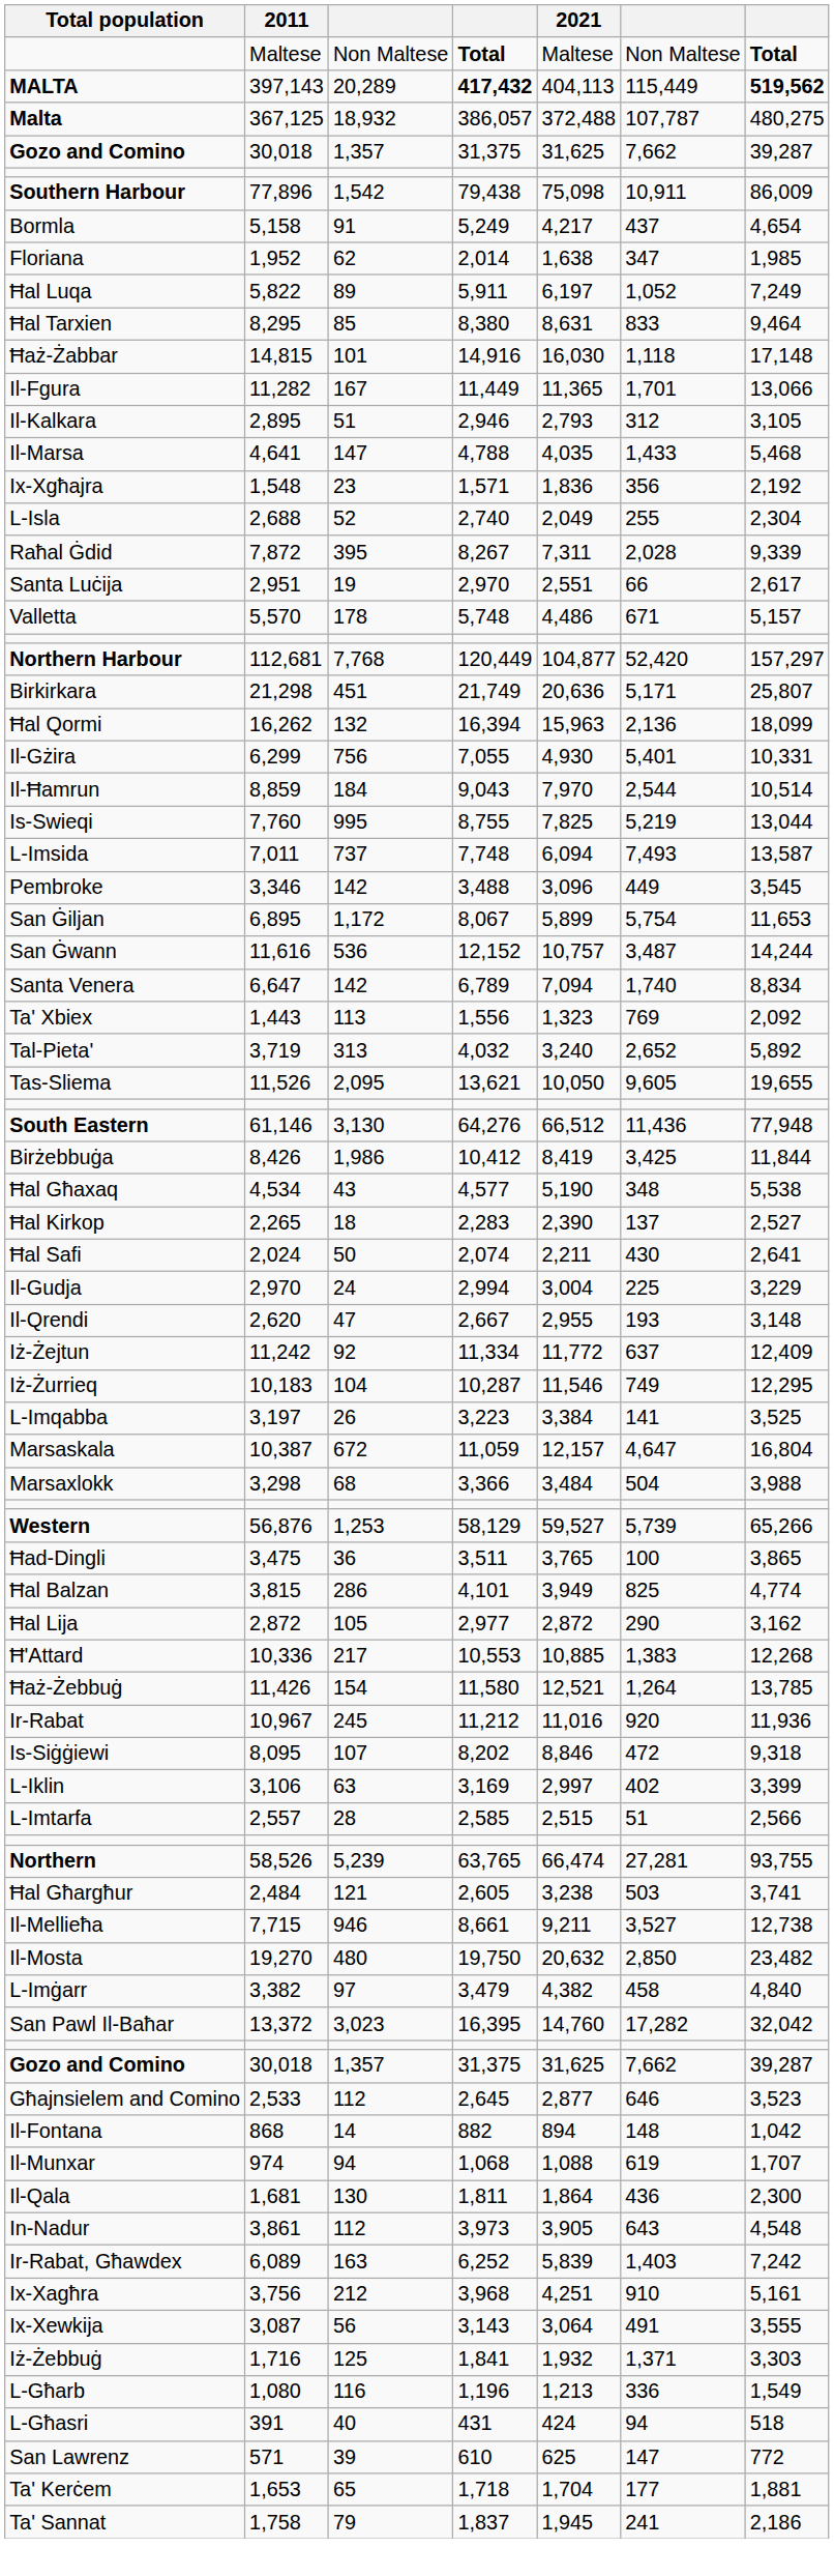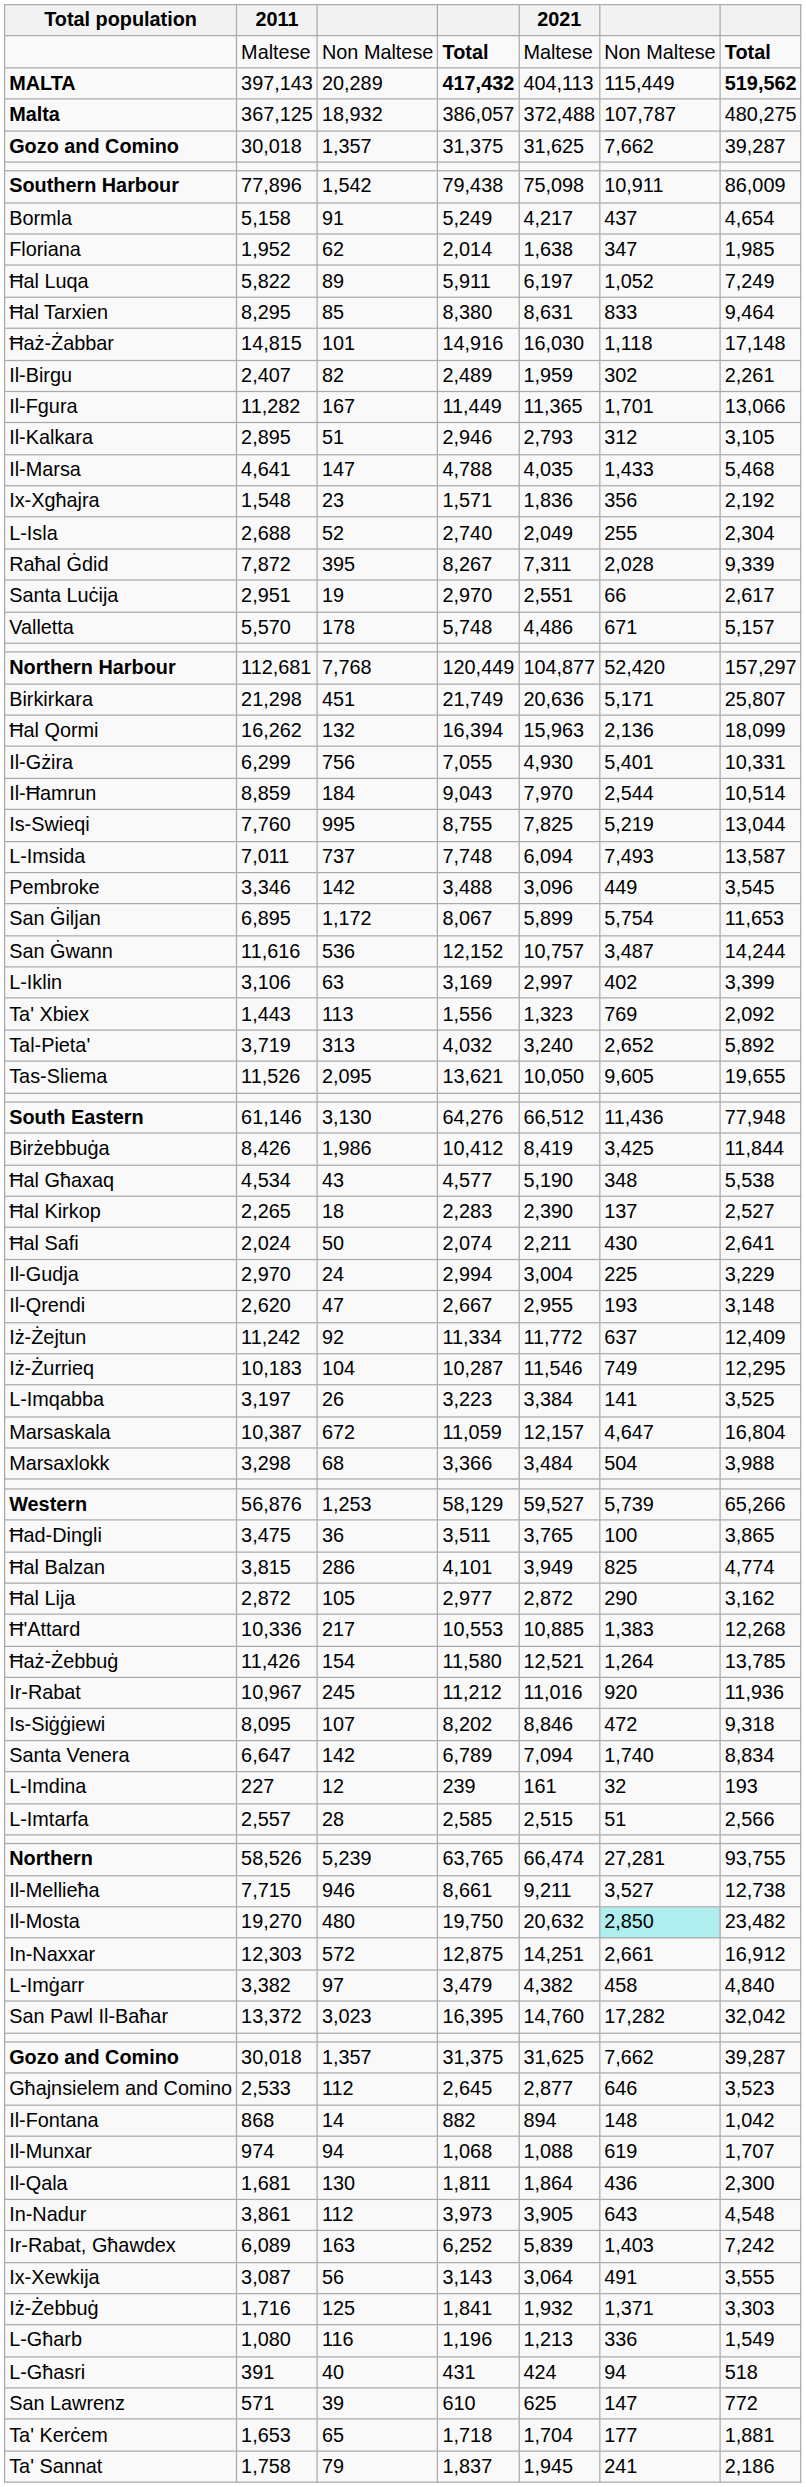 <table class="wikitable sortable">
 <tr>
 <th>Total population</th>
 <th>2011</th>
 <th></th>
 <th></th>
 <th>2021</th>
 <th></th>
 <th></th>
 </tr>
 <tr>
 <td></td>
 <td>Maltese</td>
 <td>Non Maltese</td>
 <td><strong>Total</strong></td>
 <td>Maltese</td>
 <td>Non Maltese</td>
 <td><strong>Total</strong></td>
 </tr>
 <tr>
 <td><strong>MALTA</strong></td>
 <td>397,143</td>
 <td>20,289</td>
 <td><strong>417,432</strong></td>
 <td>404,113</td>
 <td>115,449</td>
 <td><strong>519,562</strong></td>
 </tr>
 <tr>
 <td><strong>Malta</strong></td>
 <td>367,125</td>
 <td>18,932</td>
 <td>386,057</td>
 <td>372,488</td>
 <td>107,787</td>
 <td>480,275</td>
 </tr>
 <tr>
 <td><strong>Gozo and Comino</strong></td>
 <td>30,018</td>
 <td>1,357</td>
 <td>31,375</td>
 <td>31,625</td>
 <td>7,662</td>
 <td>39,287</td>
 </tr>
 <tr>
 <td></td>
 <td></td>
 <td></td>
 <td></td>
 <td></td>
 <td></td>
 <td></td>
 </tr>
 <tr>
 <td><strong>Southern Harbour</strong></td>
 <td>77,896</td>
 <td>1,542</td>
 <td>79,438</td>
 <td>75,098</td>
 <td>10,911</td>
 <td>86,009</td>
 </tr>
 <tr>
 <td>Bormla</td>
 <td>5,158</td>
 <td>91</td>
 <td>5,249</td>
 <td>4,217</td>
 <td>437</td>
 <td>4,654</td>
 </tr>
 <tr>
 <td>Floriana</td>
 <td>1,952</td>
 <td>62</td>
 <td>2,014</td>
 <td>1,638</td>
 <td>347</td>
 <td>1,985</td>
 </tr>
 <tr>
 <td>Ħal Luqa</td>
 <td>5,822</td>
 <td>89</td>
 <td>5,911</td>
 <td>6,197</td>
 <td>1,052</td>
 <td>7,249</td>
 </tr>
 <tr>
 <td>Ħal Tarxien</td>
 <td>8,295</td>
 <td>85</td>
 <td>8,380</td>
 <td>8,631</td>
 <td>833</td>
 <td>9,464</td>
 </tr>
 <tr>
 <td>Ħaż-Żabbar</td>
 <td>14,815</td>
 <td>101</td>
 <td>14,916</td>
 <td>16,030</td>
 <td>1,118</td>
 <td>17,148</td>
+</tr>
+<tr>
+<td>Il-Birgu</td>
+<td>2,407</td>
+<td>82</td>
+<td>2,489</td>
+<td>1,959</td>
+<td>302</td>
+<td>2,261</td>
 </tr>
 <tr>
 <td>Il-Fgura</td>
 <td>11,282</td>
 <td>167</td>
 <td>11,449</td>
 <td>11,365</td>
 <td>1,701</td>
 <td>13,066</td>
 </tr>
 <tr>
 <td>Il-Kalkara</td>
 <td>2,895</td>
 <td>51</td>
 <td>2,946</td>
 <td>2,793</td>
 <td>312</td>
 <td>3,105</td>
 </tr>
 <tr>
 <td>Il-Marsa</td>
 <td>4,641</td>
 <td>147</td>
 <td>4,788</td>
 <td>4,035</td>
 <td>1,433</td>
 <td>5,468</td>
 </tr>
 <tr>
 <td>Ix-Xgħajra</td>
 <td>1,548</td>
 <td>23</td>
 <td>1,571</td>
 <td>1,836</td>
 <td>356</td>
 <td>2,192</td>
 </tr>
 <tr>
 <td>L-Isla</td>
 <td>2,688</td>
 <td>52</td>
 <td>2,740</td>
 <td>2,049</td>
 <td>255</td>
 <td>2,304</td>
 </tr>
 <tr>
 <td>Raħal Ġdid</td>
 <td>7,872</td>
 <td>395</td>
 <td>8,267</td>
 <td>7,311</td>
 <td>2,028</td>
 <td>9,339</td>
 </tr>
 <tr>
 <td>Santa Luċija</td>
 <td>2,951</td>
 <td>19</td>
 <td>2,970</td>
 <td>2,551</td>
 <td>66</td>
 <td>2,617</td>
 </tr>
 <tr>
 <td>Valletta</td>
 <td>5,570</td>
 <td>178</td>
 <td>5,748</td>
 <td>4,486</td>
 <td>671</td>
 <td>5,157</td>
 </tr>
 <tr>
 <td></td>
 <td></td>
 <td></td>
 <td></td>
 <td></td>
 <td></td>
 <td></td>
 </tr>
 <tr>
 <td><strong>Northern Harbour</strong></td>
 <td>112,681</td>
 <td>7,768</td>
 <td>120,449</td>
 <td>104,877</td>
 <td>52,420</td>
 <td>157,297</td>
 </tr>
 <tr>
 <td>Birkirkara</td>
 <td>21,298</td>
 <td>451</td>
 <td>21,749</td>
 <td>20,636</td>
 <td>5,171</td>
 <td>25,807</td>
 </tr>
 <tr>
 <td>Ħal Qormi</td>
 <td>16,262</td>
 <td>132</td>
 <td>16,394</td>
 <td>15,963</td>
 <td>2,136</td>
 <td>18,099</td>
 </tr>
 <tr>
 <td>Il-Gżira</td>
 <td>6,299</td>
 <td>756</td>
 <td>7,055</td>
 <td>4,930</td>
 <td>5,401</td>
 <td>10,331</td>
 </tr>
 <tr>
 <td>Il-Ħamrun</td>
 <td>8,859</td>
 <td>184</td>
 <td>9,043</td>
 <td>7,970</td>
 <td>2,544</td>
 <td>10,514</td>
 </tr>
 <tr>
 <td>Is-Swieqi</td>
 <td>7,760</td>
 <td>995</td>
 <td>8,755</td>
 <td>7,825</td>
 <td>5,219</td>
 <td>13,044</td>
 </tr>
 <tr>
 <td>L-Imsida</td>
 <td>7,011</td>
 <td>737</td>
 <td>7,748</td>
 <td>6,094</td>
 <td>7,493</td>
 <td>13,587</td>
 </tr>
 <tr>
 <td>Pembroke</td>
 <td>3,346</td>
 <td>142</td>
 <td>3,488</td>
 <td>3,096</td>
 <td>449</td>
 <td>3,545</td>
 </tr>
 <tr>
 <td>San Ġiljan</td>
 <td>6,895</td>
 <td>1,172</td>
 <td>8,067</td>
 <td>5,899</td>
 <td>5,754</td>
 <td>11,653</td>
 </tr>
 <tr>
 <td>San Ġwann</td>
 <td>11,616</td>
 <td>536</td>
 <td>12,152</td>
 <td>10,757</td>
 <td>3,487</td>
 <td>14,244</td>
 </tr>
 <tr>
-<td>Santa Venera</td>
-<td>6,647</td>
-<td>142</td>
-<td>6,789</td>
-<td>7,094</td>
-<td>1,740</td>
-<td>8,834</td>
+<td>L-Iklin</td>
+<td>3,106</td>
+<td>63</td>
+<td>3,169</td>
+<td>2,997</td>
+<td>402</td>
+<td>3,399</td>
 </tr>
 <tr>
 <td>Ta' Xbiex</td>
 <td>1,443</td>
 <td>113</td>
 <td>1,556</td>
 <td>1,323</td>
 <td>769</td>
 <td>2,092</td>
 </tr>
 <tr>
 <td>Tal-Pieta'</td>
 <td>3,719</td>
 <td>313</td>
 <td>4,032</td>
 <td>3,240</td>
 <td>2,652</td>
 <td>5,892</td>
 </tr>
 <tr>
 <td>Tas-Sliema</td>
 <td>11,526</td>
 <td>2,095</td>
 <td>13,621</td>
 <td>10,050</td>
 <td>9,605</td>
 <td>19,655</td>
 </tr>
 <tr>
 <td></td>
 <td></td>
 <td></td>
 <td></td>
 <td></td>
 <td></td>
 <td></td>
 </tr>
 <tr>
 <td><strong>South Eastern</strong></td>
 <td>61,146</td>
 <td>3,130</td>
 <td>64,276</td>
 <td>66,512</td>
 <td>11,436</td>
 <td>77,948</td>
 </tr>
 <tr>
 <td>Birżebbuġa</td>
 <td>8,426</td>
 <td>1,986</td>
 <td>10,412</td>
 <td>8,419</td>
 <td>3,425</td>
 <td>11,844</td>
 </tr>
 <tr>
 <td>Ħal Għaxaq</td>
 <td>4,534</td>
 <td>43</td>
 <td>4,577</td>
 <td>5,190</td>
 <td>348</td>
 <td>5,538</td>
 </tr>
 <tr>
 <td>Ħal Kirkop</td>
 <td>2,265</td>
 <td>18</td>
 <td>2,283</td>
 <td>2,390</td>
 <td>137</td>
 <td>2,527</td>
 </tr>
 <tr>
 <td>Ħal Safi</td>
 <td>2,024</td>
 <td>50</td>
 <td>2,074</td>
 <td>2,211</td>
 <td>430</td>
 <td>2,641</td>
 </tr>
 <tr>
 <td>Il-Gudja</td>
 <td>2,970</td>
 <td>24</td>
 <td>2,994</td>
 <td>3,004</td>
 <td>225</td>
 <td>3,229</td>
 </tr>
 <tr>
 <td>Il-Qrendi</td>
 <td>2,620</td>
 <td>47</td>
 <td>2,667</td>
 <td>2,955</td>
 <td>193</td>
 <td>3,148</td>
 </tr>
 <tr>
 <td>Iż-Żejtun</td>
 <td>11,242</td>
 <td>92</td>
 <td>11,334</td>
 <td>11,772</td>
 <td>637</td>
 <td>12,409</td>
 </tr>
 <tr>
 <td>Iż-Żurrieq</td>
 <td>10,183</td>
 <td>104</td>
 <td>10,287</td>
 <td>11,546</td>
 <td>749</td>
 <td>12,295</td>
 </tr>
 <tr>
 <td>L-Imqabba</td>
 <td>3,197</td>
 <td>26</td>
 <td>3,223</td>
 <td>3,384</td>
 <td>141</td>
 <td>3,525</td>
 </tr>
 <tr>
 <td>Marsaskala</td>
 <td>10,387</td>
 <td>672</td>
 <td>11,059</td>
 <td>12,157</td>
 <td>4,647</td>
 <td>16,804</td>
 </tr>
 <tr>
 <td>Marsaxlokk</td>
 <td>3,298</td>
 <td>68</td>
 <td>3,366</td>
 <td>3,484</td>
 <td>504</td>
 <td>3,988</td>
 </tr>
 <tr>
 <td></td>
 <td></td>
 <td></td>
 <td></td>
 <td></td>
 <td></td>
 <td></td>
 </tr>
 <tr>
 <td><strong>Western</strong></td>
 <td>56,876</td>
 <td>1,253</td>
 <td>58,129</td>
 <td>59,527</td>
 <td>5,739</td>
 <td>65,266</td>
 </tr>
 <tr>
 <td>Ħad-Dingli</td>
 <td>3,475</td>
 <td>36</td>
 <td>3,511</td>
 <td>3,765</td>
 <td>100</td>
 <td>3,865</td>
 </tr>
 <tr>
 <td>Ħal Balzan</td>
 <td>3,815</td>
 <td>286</td>
 <td>4,101</td>
 <td>3,949</td>
 <td>825</td>
 <td>4,774</td>
 </tr>
 <tr>
 <td>Ħal Lija</td>
 <td>2,872</td>
 <td>105</td>
 <td>2,977</td>
 <td>2,872</td>
 <td>290</td>
 <td>3,162</td>
 </tr>
 <tr>
 <td>Ħ'Attard</td>
 <td>10,336</td>
 <td>217</td>
 <td>10,553</td>
 <td>10,885</td>
 <td>1,383</td>
 <td>12,268</td>
 </tr>
 <tr>
 <td>Ħaż-Żebbuġ</td>
 <td>11,426</td>
 <td>154</td>
 <td>11,580</td>
 <td>12,521</td>
 <td>1,264</td>
 <td>13,785</td>
 </tr>
 <tr>
 <td>Ir-Rabat</td>
 <td>10,967</td>
 <td>245</td>
 <td>11,212</td>
 <td>11,016</td>
 <td>920</td>
 <td>11,936</td>
 </tr>
 <tr>
 <td>Is-Siġġiewi</td>
 <td>8,095</td>
 <td>107</td>
 <td>8,202</td>
 <td>8,846</td>
 <td>472</td>
 <td>9,318</td>
 </tr>
 <tr>
-<td>L-Iklin</td>
-<td>3,106</td>
-<td>63</td>
-<td>3,169</td>
-<td>2,997</td>
-<td>402</td>
-<td>3,399</td>
+<td>Santa Venera</td>
+<td>6,647</td>
+<td>142</td>
+<td>6,789</td>
+<td>7,094</td>
+<td>1,740</td>
+<td>8,834</td>
+</tr>
+<tr>
+<td>L-Imdina</td>
+<td>227</td>
+<td>12</td>
+<td>239</td>
+<td>161</td>
+<td>32</td>
+<td>193</td>
 </tr>
 <tr>
 <td>L-Imtarfa</td>
 <td>2,557</td>
 <td>28</td>
 <td>2,585</td>
 <td>2,515</td>
 <td>51</td>
 <td>2,566</td>
 </tr>
 <tr>
 <td></td>
 <td></td>
 <td></td>
 <td></td>
 <td></td>
 <td></td>
 <td></td>
 </tr>
 <tr>
 <td><strong>Northern</strong></td>
 <td>58,526</td>
 <td>5,239</td>
 <td>63,765</td>
 <td>66,474</td>
 <td>27,281</td>
 <td>93,755</td>
 </tr>
 <tr>
-<td>Ħal Għargħur</td>
-<td>2,484</td>
-<td>121</td>
-<td>2,605</td>
-<td>3,238</td>
-<td>503</td>
-<td>3,741</td>
-</tr>
-<tr>
 <td>Il-Mellieħa</td>
 <td>7,715</td>
 <td>946</td>
 <td>8,661</td>
 <td>9,211</td>
 <td>3,527</td>
 <td>12,738</td>
 </tr>
 <tr>
 <td>Il-Mosta</td>
 <td>19,270</td>
 <td>480</td>
 <td>19,750</td>
 <td>20,632</td>
-<td>2,850</td>
+<td style="background: paleturquoise;">2,850</td>
 <td>23,482</td>
+</tr>
+<tr>
+<td>In-Naxxar</td>
+<td>12,303</td>
+<td>572</td>
+<td>12,875</td>
+<td>14,251</td>
+<td>2,661</td>
+<td>16,912</td>
 </tr>
 <tr>
 <td>L-Imġarr</td>
 <td>3,382</td>
 <td>97</td>
 <td>3,479</td>
 <td>4,382</td>
 <td>458</td>
 <td>4,840</td>
 </tr>
 <tr>
 <td>San Pawl Il-Baħar</td>
 <td>13,372</td>
 <td>3,023</td>
 <td>16,395</td>
 <td>14,760</td>
 <td>17,282</td>
 <td>32,042</td>
 </tr>
 <tr>
 <td></td>
 <td></td>
 <td></td>
 <td></td>
 <td></td>
 <td></td>
 <td></td>
 </tr>
 <tr>
 <td><strong>Gozo and Comino</strong></td>
 <td>30,018</td>
 <td>1,357</td>
 <td>31,375</td>
 <td>31,625</td>
 <td>7,662</td>
 <td>39,287</td>
 </tr>
 <tr>
 <td>Għajnsielem and Comino</td>
 <td>2,533</td>
 <td>112</td>
 <td>2,645</td>
 <td>2,877</td>
 <td>646</td>
 <td>3,523</td>
 </tr>
 <tr>
 <td>Il-Fontana</td>
 <td>868</td>
 <td>14</td>
 <td>882</td>
 <td>894</td>
 <td>148</td>
 <td>1,042</td>
 </tr>
 <tr>
 <td>Il-Munxar</td>
 <td>974</td>
 <td>94</td>
 <td>1,068</td>
 <td>1,088</td>
 <td>619</td>
 <td>1,707</td>
 </tr>
 <tr>
 <td>Il-Qala</td>
 <td>1,681</td>
 <td>130</td>
 <td>1,811</td>
 <td>1,864</td>
 <td>436</td>
 <td>2,300</td>
 </tr>
 <tr>
 <td>In-Nadur</td>
 <td>3,861</td>
 <td>112</td>
 <td>3,973</td>
 <td>3,905</td>
 <td>643</td>
 <td>4,548</td>
 </tr>
 <tr>
 <td>Ir-Rabat, Għawdex</td>
 <td>6,089</td>
 <td>163</td>
 <td>6,252</td>
 <td>5,839</td>
 <td>1,403</td>
 <td>7,242</td>
 </tr>
 <tr>
-<td>Ix-Xagħra</td>
-<td>3,756</td>
-<td>212</td>
-<td>3,968</td>
-<td>4,251</td>
-<td>910</td>
-<td>5,161</td>
-</tr>
-<tr>
 <td>Ix-Xewkija</td>
 <td>3,087</td>
 <td>56</td>
 <td>3,143</td>
 <td>3,064</td>
 <td>491</td>
 <td>3,555</td>
 </tr>
 <tr>
 <td>Iż-Żebbuġ</td>
 <td>1,716</td>
 <td>125</td>
 <td>1,841</td>
 <td>1,932</td>
 <td>1,371</td>
 <td>3,303</td>
 </tr>
 <tr>
 <td>L-Għarb</td>
 <td>1,080</td>
 <td>116</td>
 <td>1,196</td>
 <td>1,213</td>
 <td>336</td>
 <td>1,549</td>
 </tr>
 <tr>
 <td>L-Għasri</td>
 <td>391</td>
 <td>40</td>
 <td>431</td>
 <td>424</td>
 <td>94</td>
 <td>518</td>
 </tr>
 <tr>
 <td>San Lawrenz</td>
 <td>571</td>
 <td>39</td>
 <td>610</td>
 <td>625</td>
 <td>147</td>
 <td>772</td>
 </tr>
 <tr>
 <td>Ta' Kerċem</td>
 <td>1,653</td>
 <td>65</td>
 <td>1,718</td>
 <td>1,704</td>
 <td>177</td>
 <td>1,881</td>
 </tr>
 <tr>
 <td>Ta' Sannat</td>
 <td>1,758</td>
 <td>79</td>
 <td>1,837</td>
 <td>1,945</td>
 <td>241</td>
 <td>2,186</td>
 </tr>
 </table>
